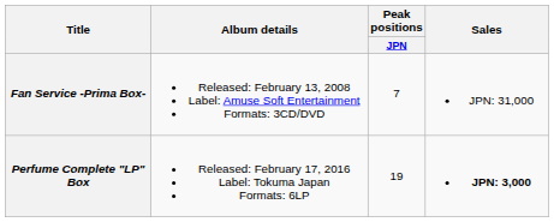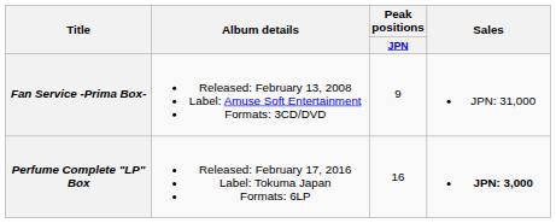 <table class="wikitable plainrowheaders" style="text-align:center;">
 <tr>
 <th style="width:12em;" rowspan="2">Title</th>
 <th style="width:18em;" rowspan="2">Album details</th>
 <th colspan="1">Peak positions</th>
 <th style="width:10em;" rowspan="2">Sales</th>
 </tr>
 <tr>
 <th scope="col" style="width:3em;font-size:90%;"><a href='#'>JPN</a><br></th>
 </tr>
 <tr>
 <th scope="row"><em>Fan Service -Prima Box-</em></th>
 <td><br><ul><li>Released: February 13, 2008 </li><li>Label: <a href='#'>Amuse Soft Entertainment</a></li><li>Formats: 3CD/DVD</li></ul></td>
-<td>7</td>
+<td>9</td>
 <td><br><ul><li>JPN: 31,000</li></ul></td>
 </tr>
 <tr>
 <th scope="row"><em>Perfume Complete "LP" Box</em></th>
 <td><br><ul><li>Released: February 17, 2016 </li><li>Label: Tokuma Japan</li><li>Formats: 6LP</li></ul></td>
-<td>19</td>
+<td>16</td>
 <td><strong><br><ul><li>JPN: 3,000</li></ul></strong></td>
 </tr>
 </table>
